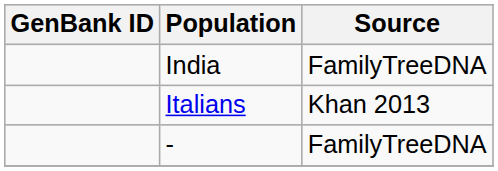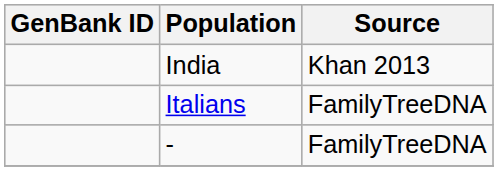 <table class="wikitable sortable">
 <tr>
 <th scope="col">GenBank ID</th>
 <th scope="col">Population</th>
 <th scope="col">Source</th>
 </tr>
 <tr>
 <td></td>
 <td>India</td>
-<td>FamilyTreeDNA</td>
+<td>Khan 2013</td>
 </tr>
 <tr>
 <td></td>
 <td><a href='#'>Italians</a></td>
-<td>Khan 2013</td>
+<td>FamilyTreeDNA</td>
 </tr>
 <tr>
 <td></td>
 <td>-</td>
 <td>FamilyTreeDNA</td>
 </tr>
 <tr>
 </tr>
 </table>
